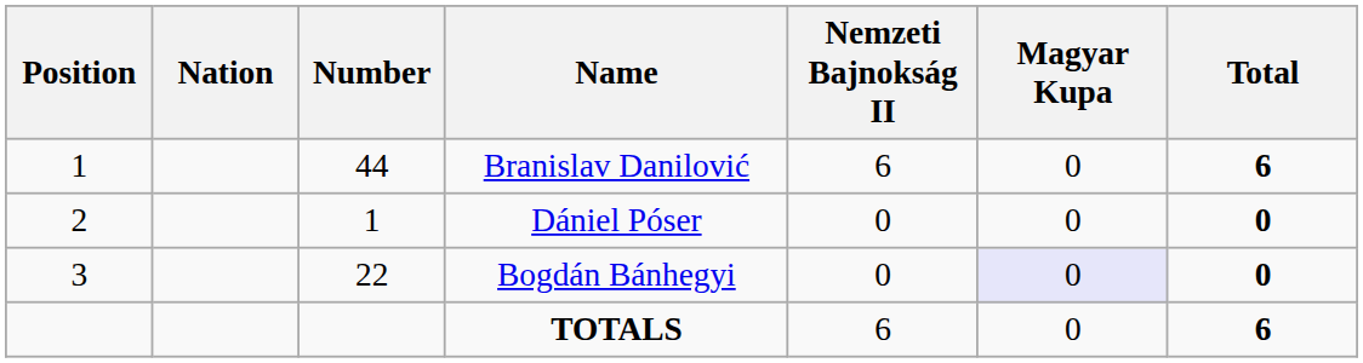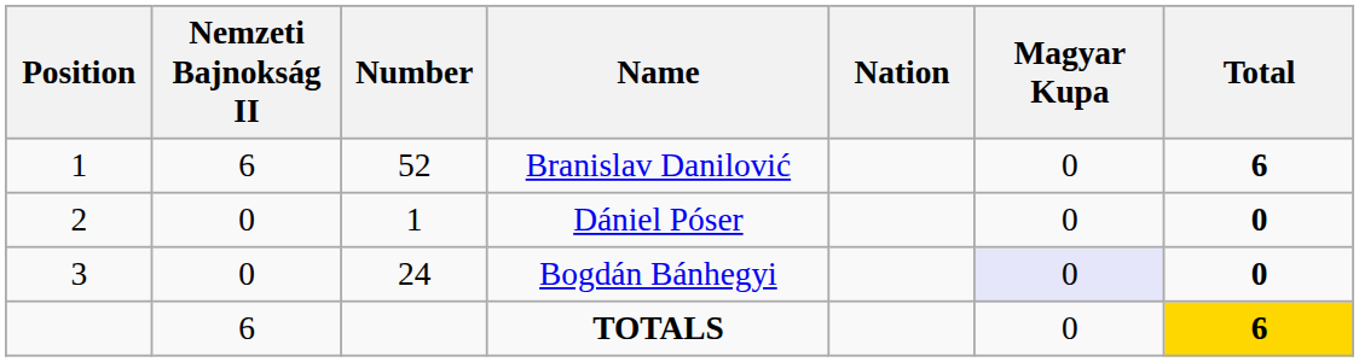 <table class="wikitable" style="font-size: 95%; text-align: center;">
 <tr>
 <th width=60>Position</th>
-<th width=60>Nation</th>
+<th width=80>Nemzeti Bajnokság II</th>
 <th width=60>Number</th>
 <th width=150>Name</th>
-<th width=80>Nemzeti Bajnokság II</th>
+<th width=60>Nation</th>
 <th width=80>Magyar Kupa</th>
 <th width=80>Total</th>
 </tr>
 <tr>
 <td>1</td>
+<td>6</td>
+<td>52</td>
+<td><a href='#'>Branislav Danilović</a></td>
 <td></td>
-<td>44</td>
-<td><a href='#'>Branislav Danilović</a></td>
-<td>6</td>
 <td>0</td>
 <td><strong>6</strong></td>
 </tr>
 <tr>
 <td>2</td>
-<td></td>
+<td>0</td>
 <td>1</td>
 <td><a href='#'>Dániel Póser</a></td>
-<td>0</td>
+<td></td>
 <td>0</td>
 <td><strong>0</strong></td>
 </tr>
 <tr>
 <td>3</td>
+<td>0</td>
+<td>24</td>
+<td><a href='#'>Bogdán Bánhegyi</a></td>
 <td></td>
-<td>22</td>
-<td><a href='#'>Bogdán Bánhegyi</a></td>
-<td>0</td>
 <td style="background: lavender;">0</td>
 <td><strong>0</strong></td>
 </tr>
 <tr>
 <td></td>
-<td></td>
+<td>6</td>
 <td></td>
 <td><strong>TOTALS</strong></td>
-<td>6</td>
+<td></td>
 <td>0</td>
-<td><strong>6</strong></td>
+<td style="background: gold;"><strong>6</strong></td>
 </tr>
 </table>
